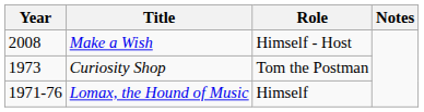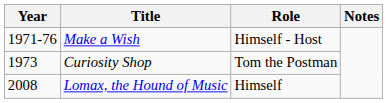 <table class="wikitable sortable">
 <tr>
 <th>Year</th>
 <th>Title</th>
 <th>Role</th>
 <th>Notes</th>
 </tr>
 <tr>
-<td>2008</td>
+<td>1971-76</td>
 <td><em><a href='#'>Make a Wish</a></em></td>
 <td>Himself - Host</td>
 </tr>
 <tr>
 <td>1973</td>
 <td><em>Curiosity Shop</em></td>
 <td>Tom the Postman</td>
 </tr>
 <tr>
-<td>1971-76</td>
+<td>2008</td>
 <td><em><a href='#'>Lomax, the Hound of Music</a></td>
 <td>Himself</td>
 </tr>
 </table>
